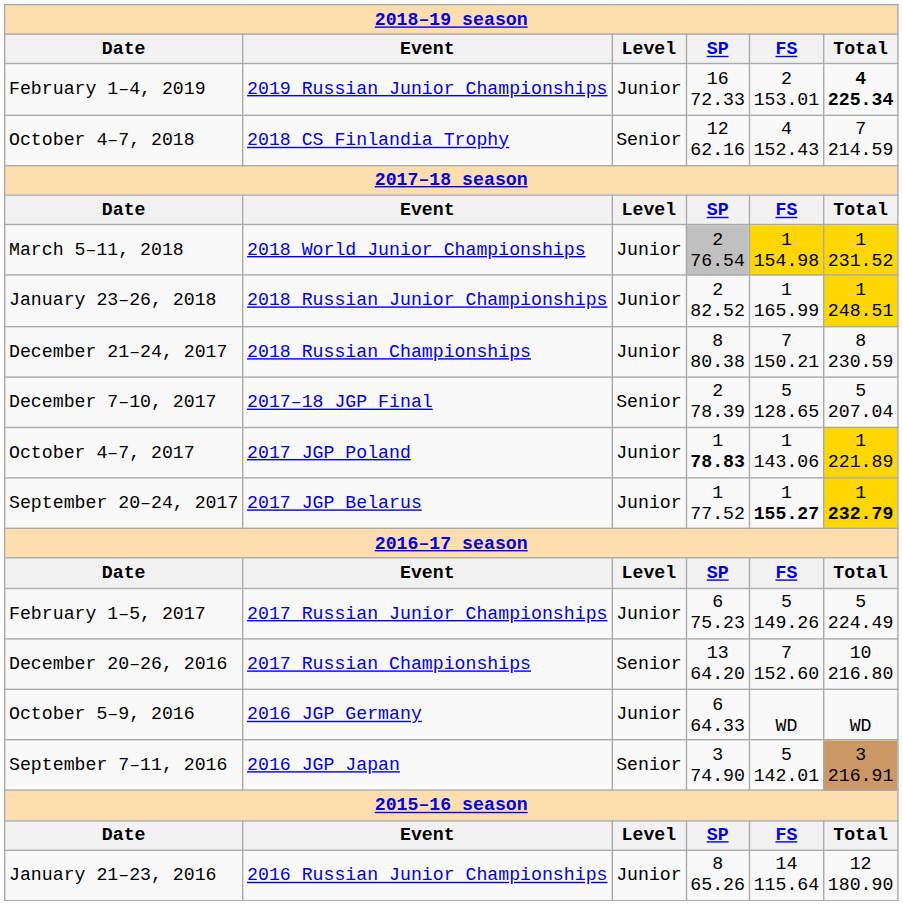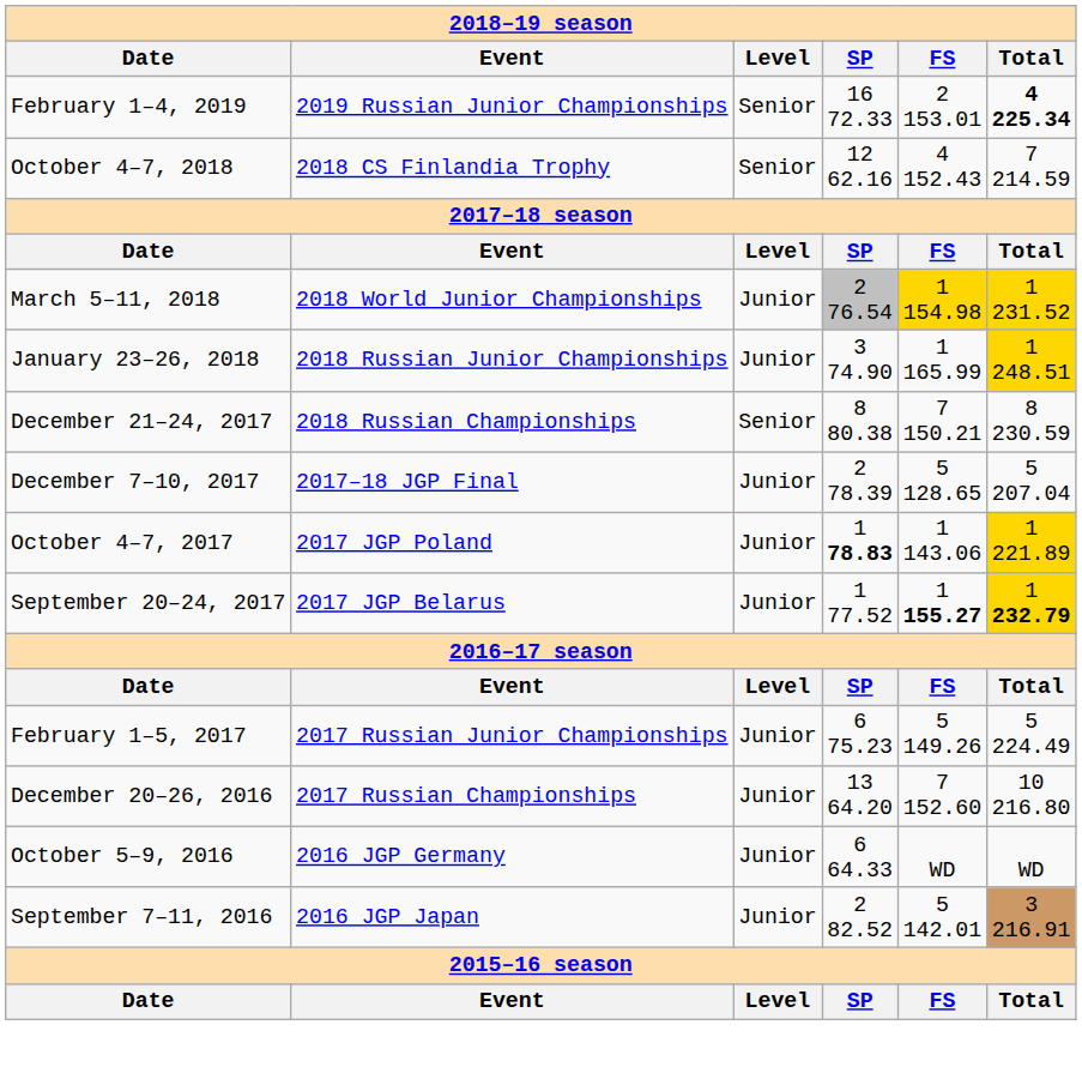 <table class="wikitable">
 <tr>
 <td style="background-color: #ffdead; " colspan=6 align=center><a href='#'><strong>2018–19 season</strong></a></td>
 </tr>
 <tr>
 <th>Date</th>
 <th>Event</th>
 <th>Level</th>
 <th><a href='#'>SP</a></th>
 <th><a href='#'>FS</a></th>
 <th>Total</th>
 </tr>
 <tr>
 <td>February 1–4, 2019</td>
 <td><a href='#'>2019 Russian Junior Championships</a></td>
-<td>Junior</td>
+<td>Senior</td>
 <td align=center>16 <br> 72.33</td>
 <td align=center>2 <br> 153.01</td>
 <td align=center><strong>4 <br> 225.34</strong></td>
 </tr>
 <tr>
 <td>October 4–7, 2018</td>
 <td><a href='#'>2018 CS Finlandia Trophy</a></td>
 <td>Senior</td>
 <td align=center>12 <br> 62.16</td>
 <td align=center>4 <br> 152.43</td>
 <td align=center>7 <br> 214.59</td>
 </tr>
 <tr>
 <td style="background-color: #ffdead; " colspan=6 align=center><a href='#'><strong>2017–18 season</strong></a></td>
 </tr>
 <tr>
 <th>Date</th>
 <th>Event</th>
 <th>Level</th>
 <th><a href='#'>SP</a></th>
 <th><a href='#'>FS</a></th>
 <th>Total</th>
 </tr>
 <tr>
 <td>March 5–11, 2018</td>
 <td><a href='#'>2018 World Junior Championships</a></td>
 <td>Junior</td>
 <td align=center bgcolor=silver>2 <br> 76.54</td>
 <td align=center bgcolor=gold>1 <br> 154.98</td>
 <td align=center bgcolor=gold>1 <br> 231.52</td>
 </tr>
 <tr>
 <td>January 23–26, 2018</td>
 <td><a href='#'>2018 Russian Junior Championships</a></td>
 <td>Junior</td>
-<td align=center>2 <br> 82.52</td>
+<td align=center>3 <br> 74.90</td>
 <td align=center>1 <br> 165.99</td>
 <td align=center bgcolor=gold>1 <br> 248.51</td>
 </tr>
 <tr>
 <td>December 21–24, 2017</td>
 <td><a href='#'>2018 Russian Championships</a></td>
-<td>Junior</td>
+<td>Senior</td>
 <td align=center>8 <br> 80.38</td>
 <td align=center>7 <br> 150.21</td>
 <td align=center>8 <br> 230.59</td>
 </tr>
 <tr>
 <td>December 7–10, 2017</td>
 <td><a href='#'>2017–18 JGP Final</a></td>
-<td>Senior</td>
+<td>Junior</td>
 <td align=center>2 <br> 78.39</td>
 <td align=center>5 <br> 128.65</td>
 <td align=center>5 <br> 207.04</td>
 </tr>
 <tr>
 <td>October 4–7, 2017</td>
 <td><a href='#'>2017 JGP Poland</a></td>
 <td>Junior</td>
 <td align=center>1 <br> <strong>78.83</strong></td>
 <td align=center>1 <br> 143.06</td>
 <td align=center bgcolor=gold>1 <br> 221.89</td>
 </tr>
 <tr>
 <td>September 20–24, 2017</td>
 <td><a href='#'>2017 JGP Belarus</a></td>
 <td>Junior</td>
 <td align=center>1 <br> 77.52</td>
 <td align=center>1 <br> <strong>155.27</strong></td>
 <td align=center bgcolor=gold>1 <br> <strong>232.79</strong></td>
 </tr>
 <tr>
 <td style="background-color: #ffdead; " colspan=6 align=center><a href='#'><strong>2016–17 season</strong></a></td>
 </tr>
 <tr>
 <th>Date</th>
 <th>Event</th>
 <th>Level</th>
 <th><a href='#'>SP</a></th>
 <th><a href='#'>FS</a></th>
 <th>Total</th>
 </tr>
 <tr>
 <td>February 1–5, 2017</td>
 <td><a href='#'>2017 Russian Junior Championships</a></td>
 <td>Junior</td>
 <td align=center>6 <br> 75.23</td>
 <td align=center>5 <br> 149.26</td>
 <td align=center>5 <br> 224.49</td>
 </tr>
 <tr>
 <td>December 20–26, 2016</td>
 <td><a href='#'>2017 Russian Championships</a></td>
-<td>Senior</td>
+<td>Junior</td>
 <td align=center>13 <br> 64.20</td>
 <td align=center>7 <br> 152.60</td>
 <td align=center>10 <br> 216.80</td>
 </tr>
 <tr>
 <td>October 5–9, 2016</td>
 <td><a href='#'>2016 JGP Germany</a></td>
 <td>Junior</td>
 <td align=center>6 <br> 64.33</td>
 <td align=center><br> WD</td>
 <td align=center><br> WD</td>
 </tr>
 <tr>
 <td>September 7–11, 2016</td>
 <td><a href='#'>2016 JGP Japan</a></td>
-<td>Senior</td>
-<td align=center>3 <br> 74.90</td>
+<td>Junior</td>
+<td align=center>2 <br> 82.52</td>
 <td align=center>5 <br> 142.01</td>
 <td align=center bgcolor=cc9966>3 <br> 216.91</td>
 </tr>
 <tr>
 <td style="background-color: #ffdead; " colspan=6 align=center><a href='#'><strong>2015–16 season</strong></a></td>
 </tr>
 <tr>
 <th>Date</th>
 <th>Event</th>
 <th>Level</th>
 <th><a href='#'>SP</a></th>
 <th><a href='#'>FS</a></th>
 <th>Total</th>
 </tr>
-<tr>
-<td>January 21–23, 2016</td>
-<td><a href='#'>2016 Russian Junior Championships</a></td>
-<td>Junior</td>
-<td align=center>8 <br> 65.26</td>
-<td align=center>14 <br> 115.64</td>
-<td align=center>12 <br> 180.90</td>
-</tr>
 </table>
